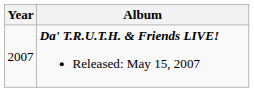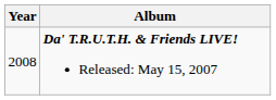 <table class="wikitable">
 <tr>
 <th>Year</th>
 <th>Album</th>
 </tr>
 <tr>
-<td>2007</td>
+<td>2008</td>
 <td><strong><em>Da' T.R.U.T.H. & Friends LIVE!</em></strong>        <br><ul><li>Released: May 15, 2007</li></ul></td>
 </tr>
 </table>
